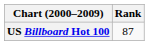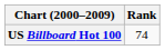 <table class="wikitable plainrowheaders" style="text-align:center">
 <tr>
 <th>Chart (2000–2009)</th>
 <th>Rank</th>
 </tr>
 <tr>
 <th scope="row">US <a href='#'><em>Billboard</em> Hot 100</a></th>
-<td align="center">87</td>
+<td align="center">74</td>
 </tr>
 </table>
